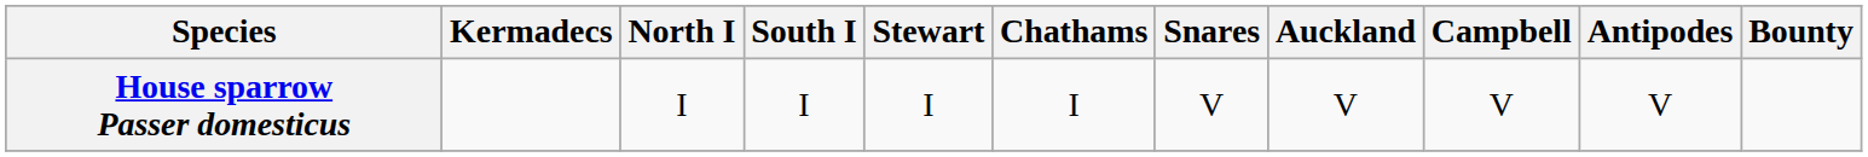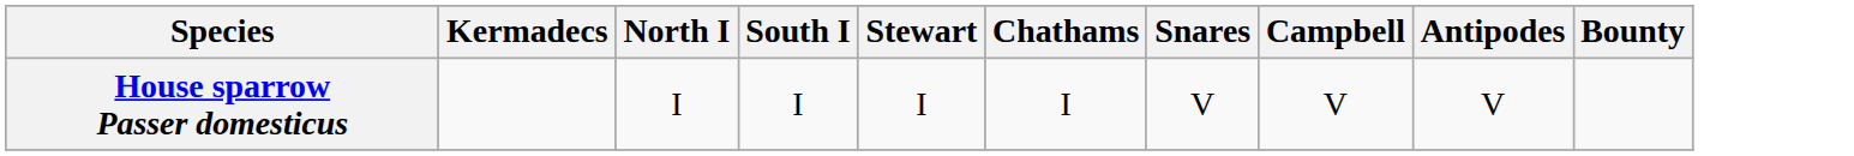 <table class="wikitable" style="text-align:center">
 <tr>
 <th width="200">Species</th>
 <th>Kermadecs</th>
 <th>North I</th>
 <th>South I</th>
 <th>Stewart</th>
 <th>Chathams</th>
 <th>Snares</th>
-<th>Auckland</th>
 <th>Campbell</th>
 <th>Antipodes</th>
 <th>Bounty</th>
 </tr>
 <tr>
 <th><a href='#'>House sparrow</a><br><em>Passer domesticus</em></th>
 <td></td>
 <td>I</td>
 <td>I</td>
 <td>I</td>
 <td>I</td>
 <td>V</td>
 <td>V</td>
 <td>V</td>
-<td>V</td>
 <td></td>
 </tr>
 </table>
